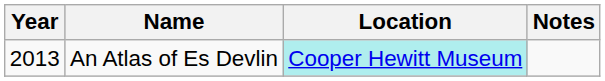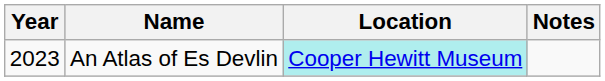 <table class="wikitable unsortable">
 <tr>
 <th>Year</th>
 <th>Name</th>
 <th>Location</th>
 <th>Notes</th>
 </tr>
 <tr>
-<td>2013</td>
+<td>2023</td>
 <td>An Atlas of Es Devlin</td>
 <td style="background: paleturquoise;"><a href='#'>Cooper Hewitt Museum</a></td>
 <td></td>
 </tr>
 </table>
